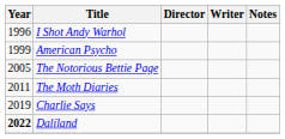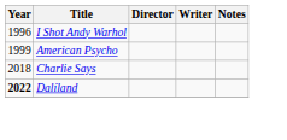 <table class="wikitable">
 <tr>
 <th>Year</th>
 <th>Title</th>
 <th>Director</th>
 <th>Writer</th>
 <th>Notes</th>
 </tr>
 <tr>
 <td>1996</td>
 <td><em><a href='#'>I Shot Andy Warhol</a></em></td>
 <td></td>
 <td></td>
 <td></td>
 </tr>
 <tr>
 <td>1999</td>
 <td><em><a href='#'>American Psycho</a></em></td>
 <td></td>
 <td></td>
 <td></td>
 </tr>
 <tr>
-<td>2005</td>
-<td><em><a href='#'>The Notorious Bettie Page</a></em></td>
-<td></td>
-<td></td>
-<td></td>
-</tr>
-<tr>
-<td>2011</td>
-<td><em><a href='#'>The Moth Diaries</a></em></td>
-<td></td>
-<td></td>
-<td></td>
-</tr>
-<tr>
-<td>2019</td>
+<td>2018</td>
 <td><em><a href='#'>Charlie Says</a></em></td>
 <td></td>
 <td></td>
 <td></td>
 </tr>
 <tr>
 <td><strong>2022</strong></td>
 <td><em><a href='#'>Dalíland</a></em></td>
 <td></td>
 <td></td>
 <td></td>
 </tr>
 <tr>
 </tr>
 </table>
